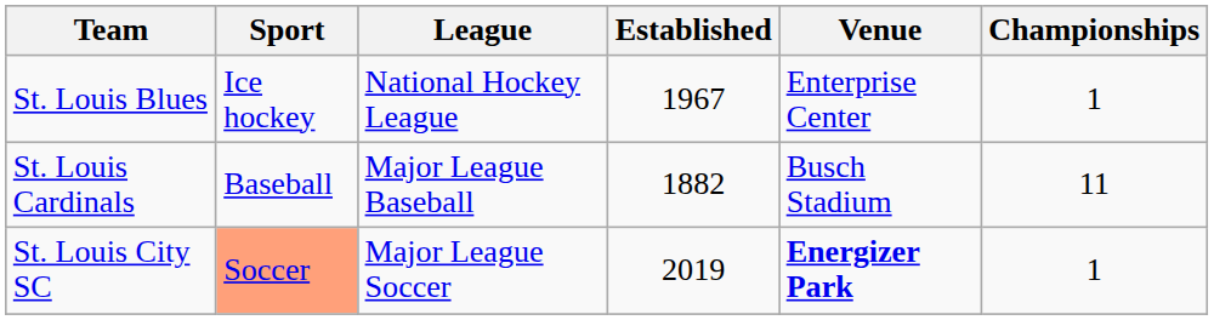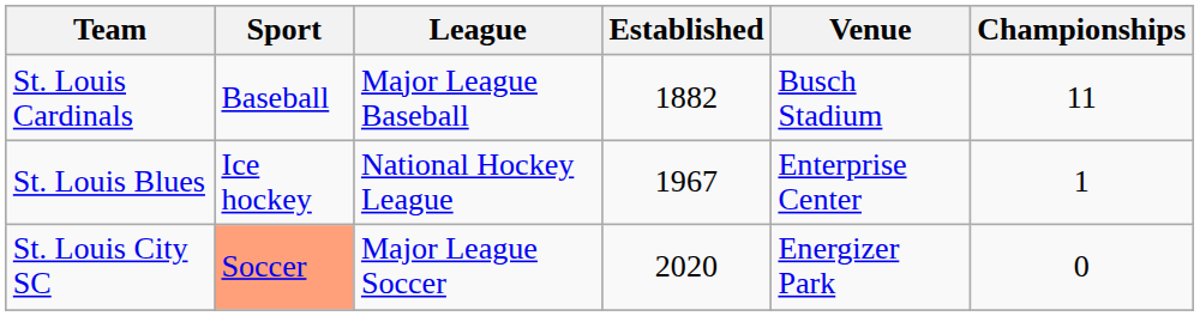 <table class="wikitable sortable">
 <tr>
 <th scope="col">Team</th>
 <th scope="col">Sport</th>
 <th scope="col">League</th>
 <th scope="col">Established</th>
 <th scope="col">Venue</th>
 <th scope="col">Championships</th>
 </tr>
 <tr>
+<td><a href='#'>St. Louis Cardinals</a></td>
+<td><a href='#'>Baseball</a></td>
+<td><a href='#'>Major League Baseball</a></td>
+<td align=center>1882</td>
+<td><a href='#'>Busch Stadium</a></td>
+<td align=center>11</td>
+</tr>
+<tr>
 <td><a href='#'>St. Louis Blues</a></td>
 <td><a href='#'>Ice hockey</a></td>
 <td><a href='#'>National Hockey League</a></td>
 <td align=center>1967</td>
 <td><a href='#'>Enterprise Center</a></td>
 <td align=center>1</td>
 </tr>
 <tr>
-<td><a href='#'>St. Louis Cardinals</a></td>
-<td><a href='#'>Baseball</a></td>
-<td><a href='#'>Major League Baseball</a></td>
-<td align=center>1882</td>
-<td><a href='#'>Busch Stadium</a></td>
-<td align=center>11</td>
-</tr>
-<tr>
 <td><a href='#'>St. Louis City SC</a></td>
 <td style="background: lightsalmon;"><a href='#'>Soccer</a></td>
 <td><a href='#'>Major League Soccer</a></td>
-<td style="text-align:center;">2019</td>
-<td><strong><a href='#'>Energizer Park</a></strong></td>
-<td style="text-align:center;">1</td>
+<td style="text-align:center;">2020</td>
+<td><a href='#'>Energizer Park</a></td>
+<td style="text-align:center;">0</td>
 </tr>
 </table>
